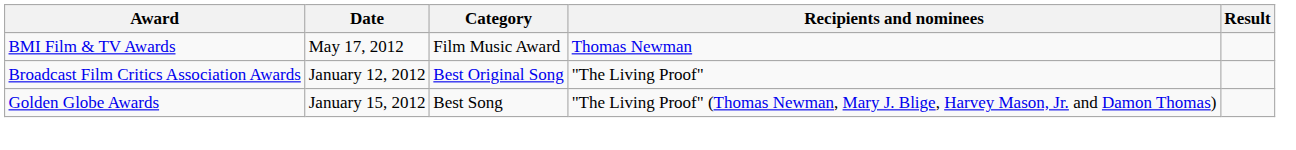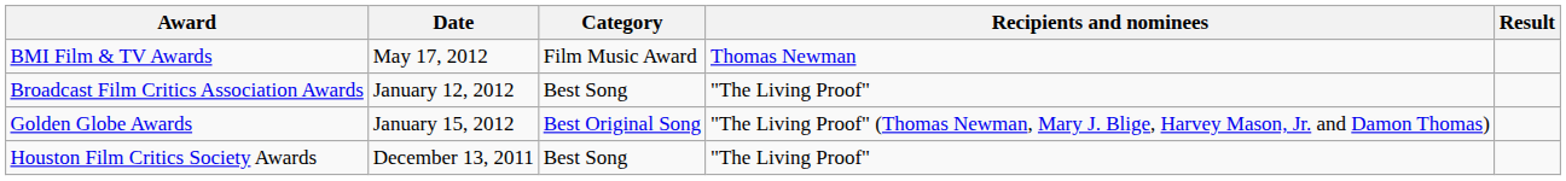 <table class="wikitable" style="font-size: 95%;">
 <tr>
 <th>Award</th>
 <th>Date</th>
 <th>Category</th>
 <th>Recipients and nominees</th>
 <th>Result</th>
 </tr>
 <tr>
 <td><a href='#'>BMI Film & TV Awards</a></td>
 <td>May 17, 2012</td>
 <td>Film Music Award</td>
 <td><a href='#'>Thomas Newman</a></td>
 <td></td>
 </tr>
 <tr>
 <td><a href='#'>Broadcast Film Critics Association Awards</a></td>
 <td>January 12, 2012</td>
-<td><a href='#'>Best Original Song</a></td>
+<td>Best Song</td>
 <td>"The Living Proof"</td>
 <td></td>
 </tr>
 <tr>
 <td><a href='#'>Golden Globe Awards</a></td>
 <td>January 15, 2012</td>
-<td>Best Song</td>
+<td><a href='#'>Best Original Song</a></td>
 <td>"The Living Proof" (<a href='#'>Thomas Newman</a>, <a href='#'>Mary J. Blige</a>, <a href='#'>Harvey Mason, Jr.</a> and <a href='#'>Damon Thomas</a>)</td>
 <td></td>
 </tr>
+<tr>
+<td><a href='#'>Houston Film Critics Society</a> Awards</td>
+<td>December 13, 2011</td>
+<td>Best Song</td>
+<td>"The Living Proof"</td>
+<td></td>
+</tr>
 </table>
